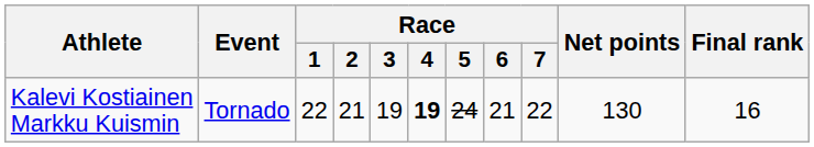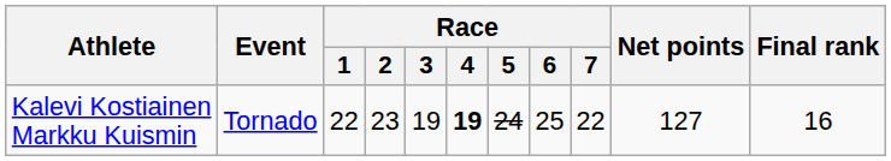 <table class="wikitable" style="font-size:90%">
 <tr>
 <th rowspan=2>Athlete</th>
 <th rowspan=2>Event</th>
 <th colspan=7>Race</th>
 <th rowspan=2>Net points</th>
 <th rowspan=2>Final rank</th>
 </tr>
 <tr style="font-size:95%">
 <th>1</th>
 <th>2</th>
 <th>3</th>
 <th>4</th>
 <th>5</th>
 <th>6</th>
 <th>7</th>
 </tr>
 <tr align=center>
 <td align=left><a href='#'>Kalevi Kostiainen</a><br><a href='#'>Markku Kuismin</a></td>
 <td align=left><a href='#'>Tornado</a></td>
 <td>22</td>
-<td>21</td>
+<td>23</td>
 <td>19</td>
 <td><strong>19</strong></td>
 <td><s>24</s></td>
-<td>21</td>
+<td>25</td>
 <td>22</td>
-<td>130</td>
+<td>127</td>
 <td>16</td>
 </tr>
 </table>
